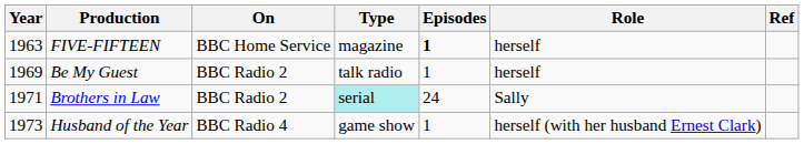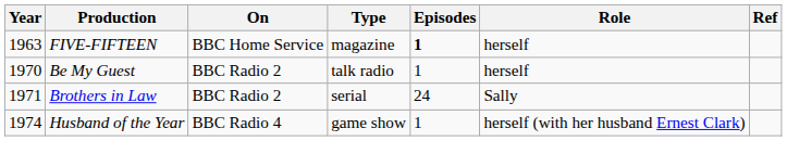 <table class="wikitable">
 <tr>
 <th>Year</th>
 <th>Production</th>
 <th>On</th>
 <th>Type</th>
 <th>Episodes</th>
 <th>Role</th>
 <th>Ref</th>
 </tr>
 <tr>
 <td>1963</td>
 <td><em>FIVE-FIFTEEN</em></td>
 <td>BBC Home Service</td>
 <td>magazine</td>
 <td><strong>1</strong></td>
 <td>herself</td>
 <td></td>
 </tr>
 <tr>
-<td>1969</td>
+<td>1970</td>
 <td><em>Be My Guest</em></td>
 <td>BBC Radio 2</td>
 <td>talk radio</td>
 <td>1</td>
 <td>herself</td>
 <td></td>
 </tr>
 <tr>
 <td>1971</td>
 <td><em><a href='#'>Brothers in Law</a></em></td>
 <td>BBC Radio 2</td>
-<td style="background: paleturquoise;">serial</td>
+<td>serial</td>
 <td>24</td>
 <td>Sally</td>
 <td></td>
 </tr>
 <tr>
-<td>1973</td>
+<td>1974</td>
 <td><em>Husband of the Year</em></td>
 <td>BBC Radio 4</td>
 <td>game show</td>
 <td>1</td>
 <td>herself (with her husband <a href='#'>Ernest Clark</a>)</td>
 <td></td>
 </tr>
 </table>
